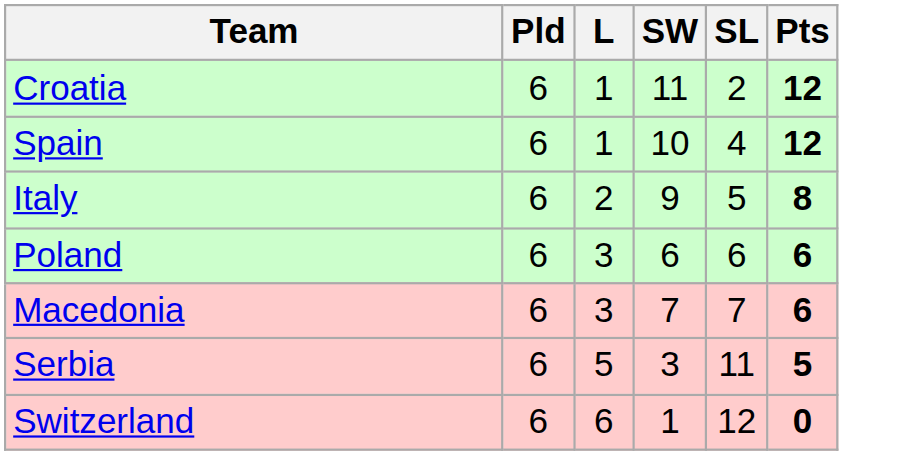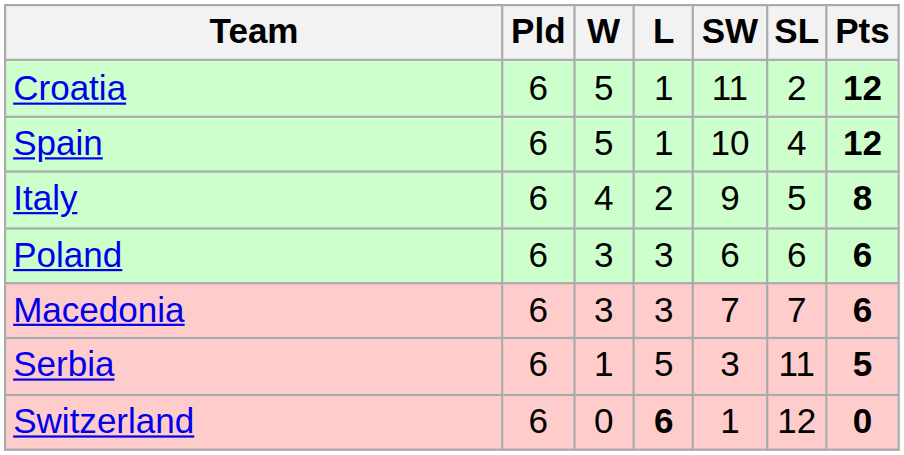 <table class=wikitable style="text-align:center">
 <tr>
 <th width=220>Team</th>
 <th width=20>Pld</th>
+<th width=20>W</th>
 <th width=20>L</th>
 <th width=20>SW</th>
 <th width=20>SL</th>
 <th width=20>Pts</th>
 </tr>
 <tr style="background:#cfc;">
 <td align=left> <a href='#'>Croatia</a></td>
 <td>6</td>
+<td>5</td>
 <td>1</td>
 <td>11</td>
 <td>2</td>
 <td><strong>12</strong></td>
 </tr>
 <tr style="background:#cfc;">
 <td align=left> <a href='#'>Spain</a></td>
 <td>6</td>
+<td>5</td>
 <td>1</td>
 <td>10</td>
 <td>4</td>
 <td><strong>12</strong></td>
 </tr>
 <tr style="background:#cfc;">
 <td align=left> <a href='#'>Italy</a></td>
 <td>6</td>
+<td>4</td>
 <td>2</td>
 <td>9</td>
 <td>5</td>
 <td><strong>8</strong></td>
 </tr>
 <tr style="background:#cfc;">
 <td align=left> <a href='#'>Poland</a></td>
 <td>6</td>
 <td>3</td>
+<td>3</td>
 <td>6</td>
 <td>6</td>
 <td><strong>6</strong></td>
 </tr>
 <tr style="background:#fcc;">
 <td align=left> <a href='#'>Macedonia</a></td>
 <td>6</td>
 <td>3</td>
+<td>3</td>
 <td>7</td>
 <td>7</td>
 <td><strong>6</strong></td>
 </tr>
 <tr style="background:#fcc;">
 <td align=left> <a href='#'>Serbia</a></td>
 <td>6</td>
+<td>1</td>
 <td>5</td>
 <td>3</td>
 <td>11</td>
 <td><strong>5</strong></td>
 </tr>
 <tr style="background:#fcc;">
 <td align=left> <a href='#'>Switzerland</a></td>
 <td>6</td>
-<td>6</td>
+<td>0</td>
+<td><strong>6</strong></td>
 <td>1</td>
 <td>12</td>
 <td><strong>0</strong></td>
 </tr>
 </table>
